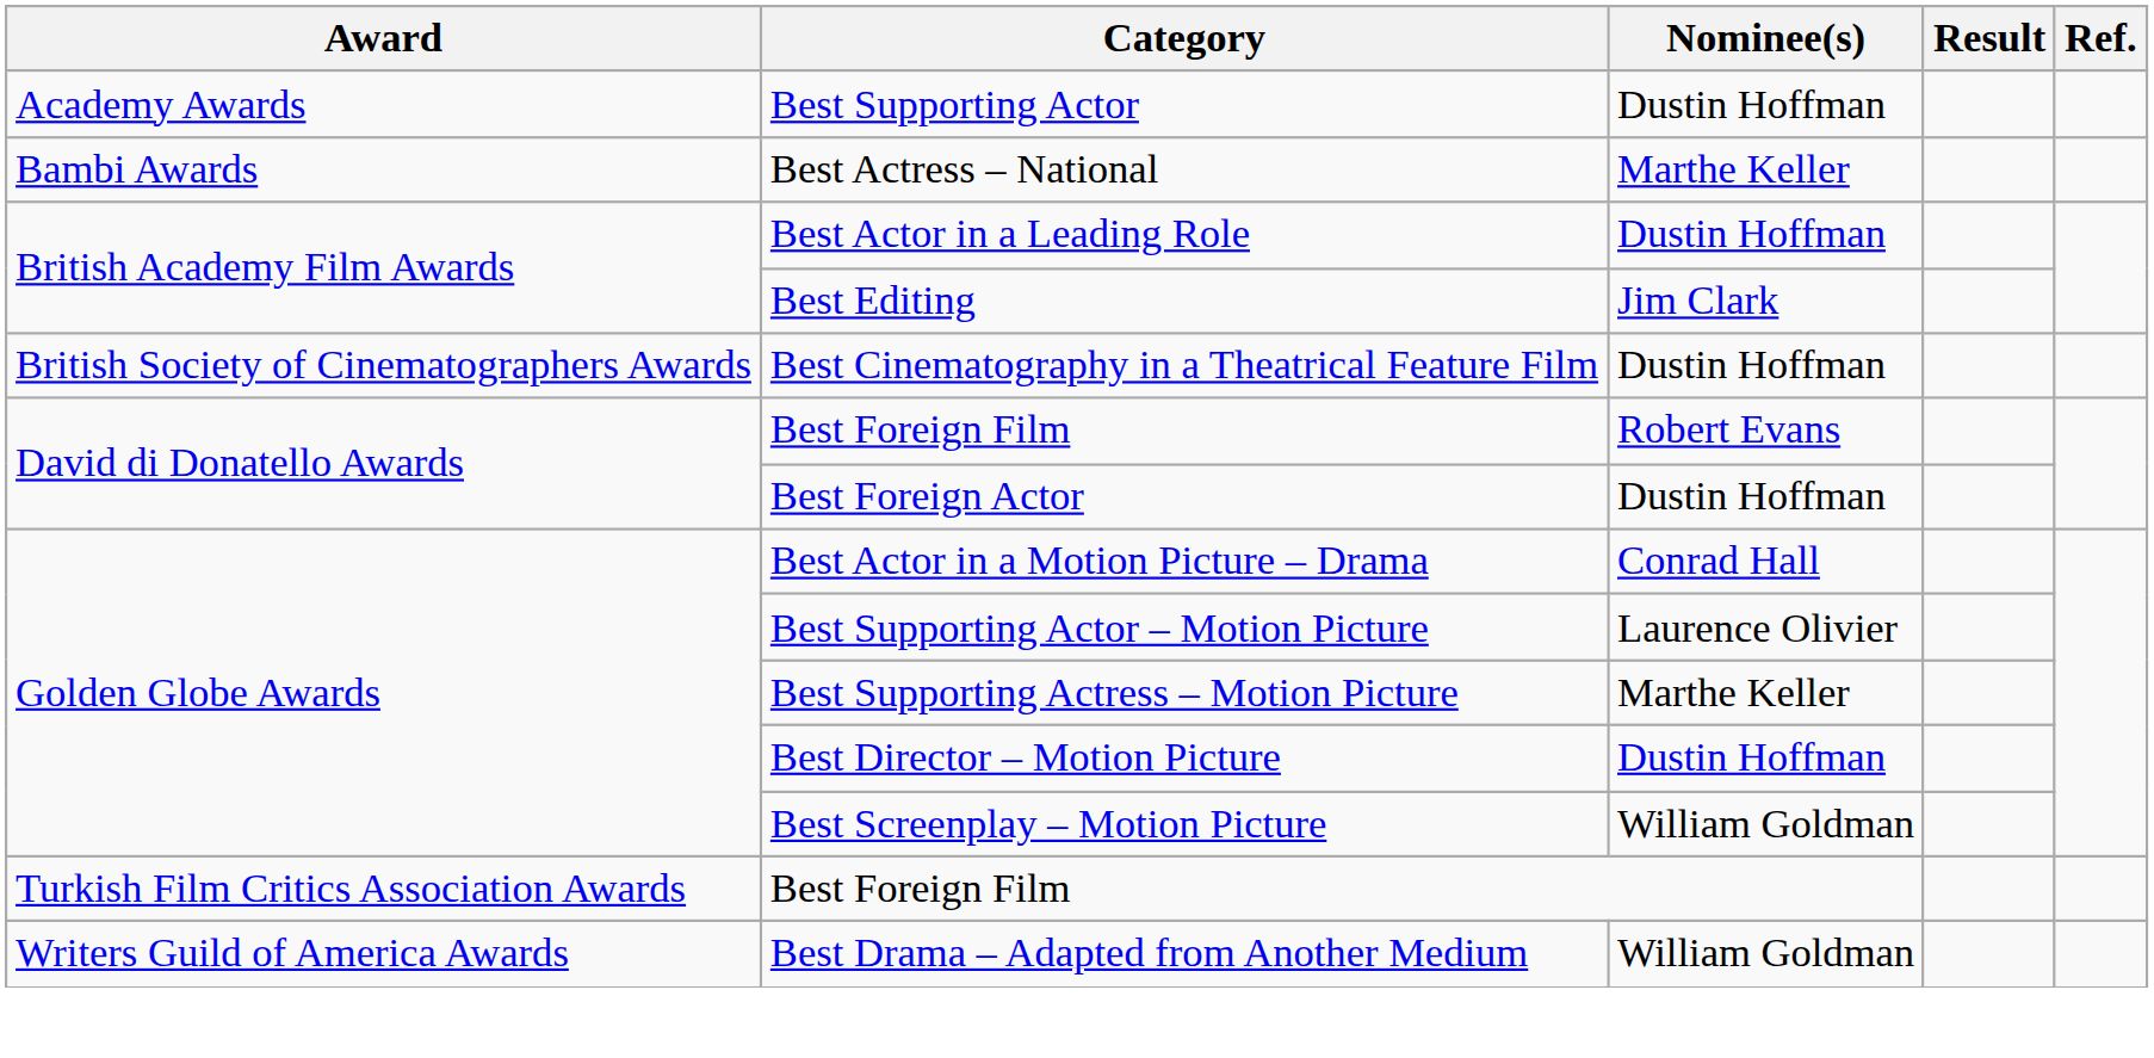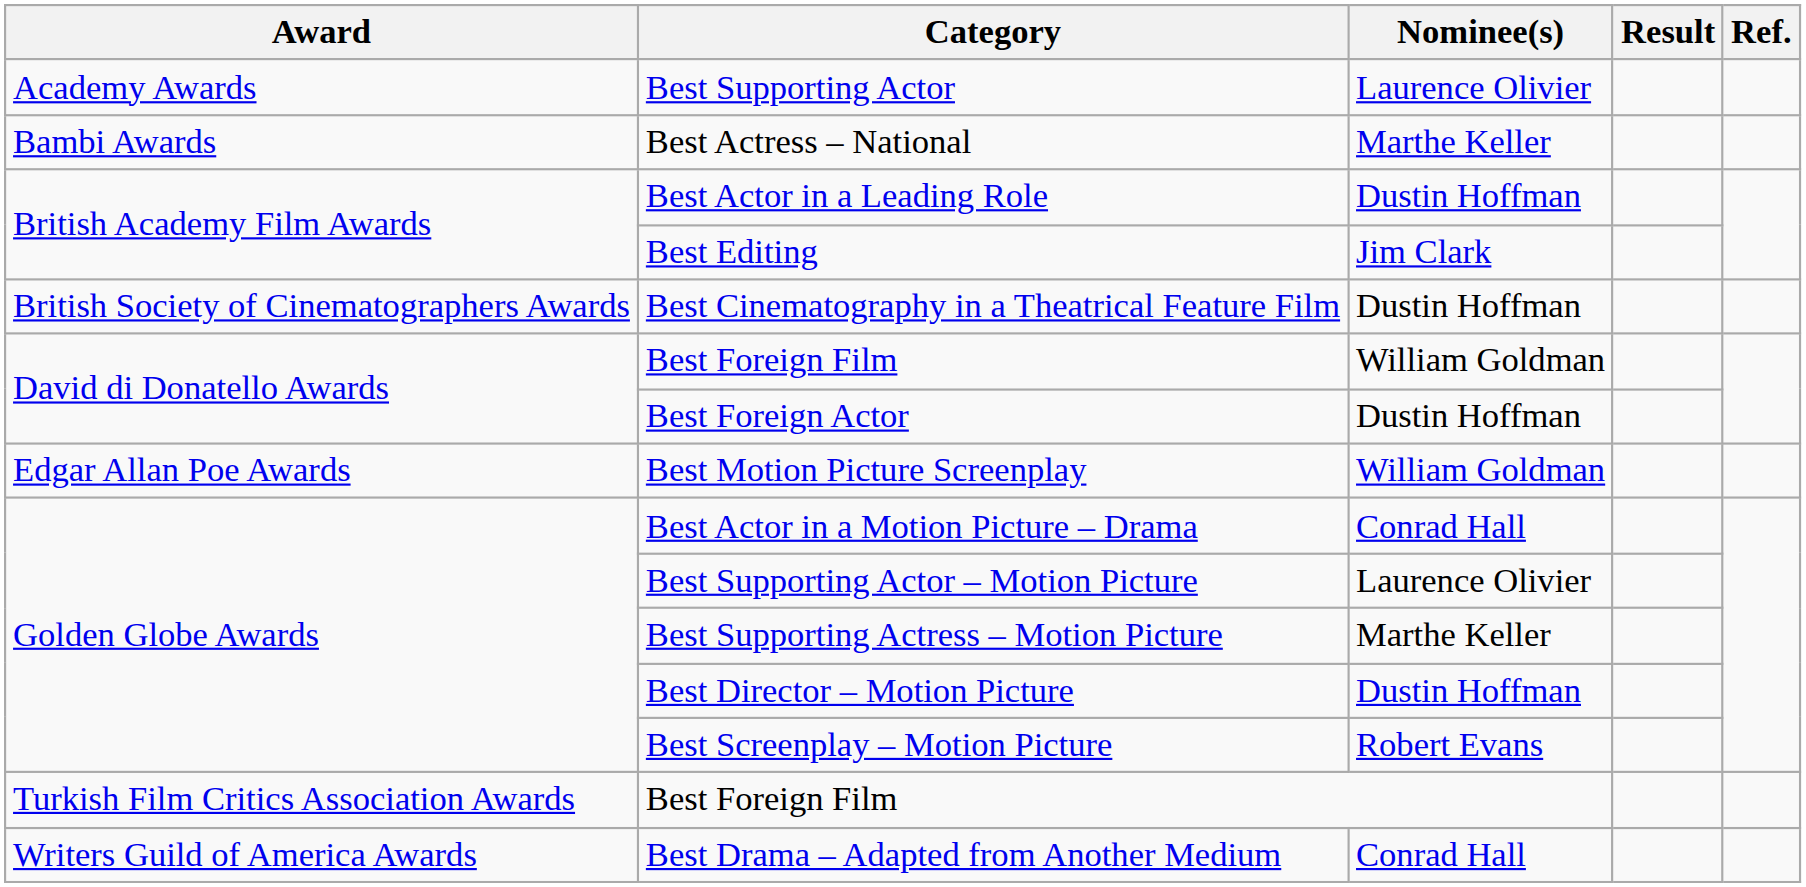 <table class="wikitable plainrowheaders">
 <tr>
 <th>Award</th>
 <th>Category</th>
 <th>Nominee(s)</th>
 <th>Result</th>
 <th>Ref.</th>
 </tr>
 <tr>
 <td><a href='#'>Academy Awards</a></td>
 <td><a href='#'>Best Supporting Actor</a></td>
-<td>Dustin Hoffman</td>
+<td><a href='#'>Laurence Olivier</a></td>
 <td></td>
 <td align="center"></td>
 </tr>
 <tr>
 <td><a href='#'>Bambi Awards</a></td>
 <td>Best Actress – National</td>
 <td><a href='#'>Marthe Keller</a></td>
 <td></td>
 <td align="center"></td>
 </tr>
 <tr>
 <td rowspan="2"><a href='#'>British Academy Film Awards</a></td>
 <td><a href='#'>Best Actor in a Leading Role</a></td>
 <td><a href='#'>Dustin Hoffman</a></td>
 <td></td>
 <td align="center" rowspan="2"></td>
 </tr>
 <tr>
 <td><a href='#'>Best Editing</a></td>
 <td><a href='#'>Jim Clark</a></td>
 <td></td>
 </tr>
 <tr>
 <td><a href='#'>British Society of Cinematographers Awards</a></td>
 <td><a href='#'>Best Cinematography in a Theatrical Feature Film</a></td>
 <td>Dustin Hoffman</td>
 <td></td>
 <td align="center"></td>
 </tr>
 <tr>
 <td rowspan="2"><a href='#'>David di Donatello Awards</a></td>
 <td><a href='#'>Best Foreign Film</a></td>
-<td><a href='#'>Robert Evans</a></td>
+<td>William Goldman</td>
 <td></td>
 <td align="center" rowspan="2"></td>
 </tr>
 <tr>
 <td><a href='#'>Best Foreign Actor</a></td>
 <td>Dustin Hoffman</td>
 <td></td>
+</tr>
+<tr>
+<td><a href='#'>Edgar Allan Poe Awards</a></td>
+<td><a href='#'>Best Motion Picture Screenplay</a></td>
+<td><a href='#'>William Goldman</a></td>
+<td></td>
+<td align="center"></td>
 </tr>
 <tr>
 <td rowspan="5"><a href='#'>Golden Globe Awards</a></td>
 <td><a href='#'>Best Actor in a Motion Picture – Drama</a></td>
 <td><a href='#'>Conrad Hall</a></td>
 <td></td>
 <td align="center" rowspan="5"></td>
 </tr>
 <tr>
 <td><a href='#'>Best Supporting Actor – Motion Picture</a></td>
 <td>Laurence Olivier</td>
 <td></td>
 </tr>
 <tr>
 <td><a href='#'>Best Supporting Actress – Motion Picture</a></td>
 <td>Marthe Keller</td>
 <td></td>
 </tr>
 <tr>
 <td><a href='#'>Best Director – Motion Picture</a></td>
 <td><a href='#'>Dustin Hoffman</a></td>
 <td></td>
 </tr>
 <tr>
 <td><a href='#'>Best Screenplay – Motion Picture</a></td>
-<td>William Goldman</td>
+<td><a href='#'>Robert Evans</a></td>
 <td></td>
 </tr>
 <tr>
 <td><a href='#'>Turkish Film Critics Association Awards</a></td>
 <td colspan="2">Best Foreign Film</td>
 <td></td>
 <td align="center"></td>
 </tr>
 <tr>
 <td><a href='#'>Writers Guild of America Awards</a></td>
 <td><a href='#'>Best Drama – Adapted from Another Medium</a></td>
-<td>William Goldman</td>
+<td><a href='#'>Conrad Hall</a></td>
 <td></td>
 <td align="center"></td>
 </tr>
 </table>
